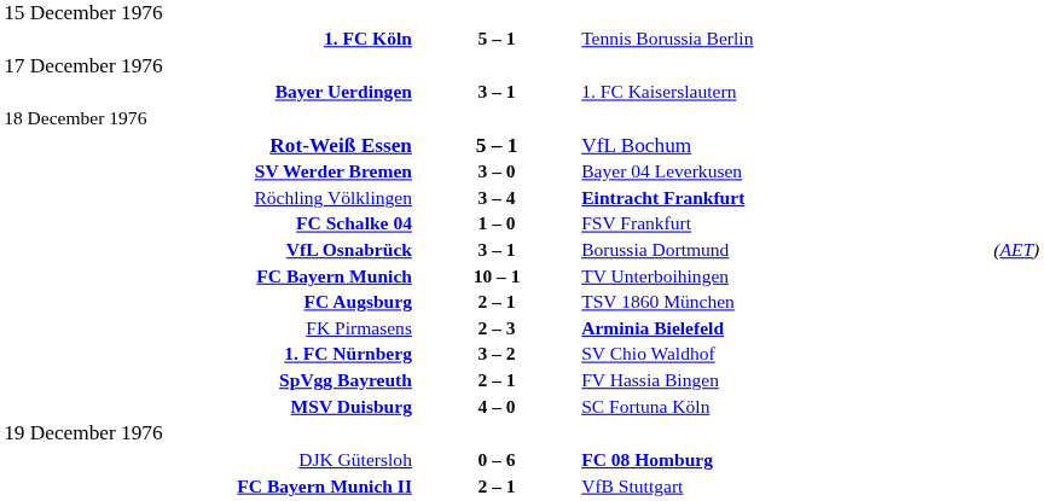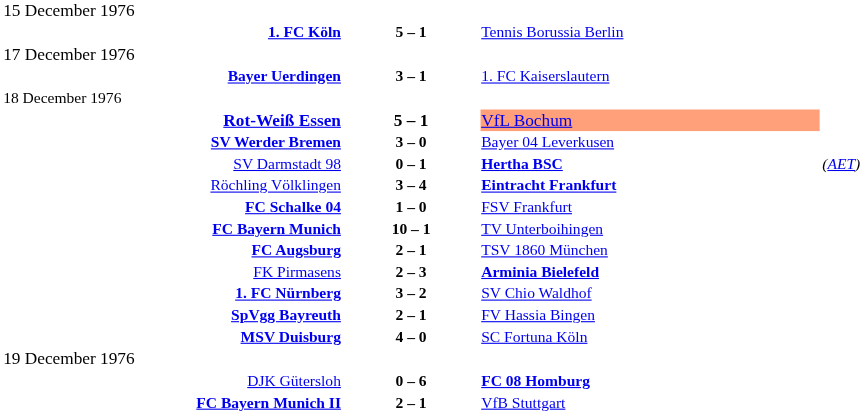 <table width=100% cellspacing=1>
 <tr>
 <th width=25%></th>
 <th width=10%></th>
 <th width=25%></th>
 <th></th>
 </tr>
 <tr>
 <td>15 December 1976</td>
 </tr>
 <tr style=font-size:90%>
 <td align=right><strong><a href='#'>1. FC Köln</a></strong></td>
 <td align=center><strong>5 – 1</strong></td>
 <td><a href='#'>Tennis Borussia Berlin</a></td>
 </tr>
 <tr>
 <td>17 December 1976</td>
 </tr>
 <tr style=font-size:90%>
 <td align=right><strong><a href='#'>Bayer Uerdingen</a></strong></td>
 <td align=center><strong>3 – 1</strong></td>
 <td><a href='#'>1. FC Kaiserslautern</a></td>
 </tr>
 <tr style=font-size:90%>
 <td>18 December 1976</td>
 </tr>
 <tr>
 <td align=right><strong><a href='#'>Rot-Weiß Essen</a></strong></td>
 <td align=center><strong>5 – 1</strong></td>
-<td><a href='#'>VfL Bochum</a></td>
+<td style="background: lightsalmon;"><a href='#'>VfL Bochum</a></td>
 </tr>
 <tr style=font-size:90%>
 <td align=right><strong><a href='#'>SV Werder Bremen</a></strong></td>
 <td align=center><strong>3 – 0</strong></td>
 <td><a href='#'>Bayer 04 Leverkusen</a></td>
+</tr>
+<tr style=font-size:90%>
+<td align=right><a href='#'>SV Darmstadt 98</a></td>
+<td align=center><strong>0 – 1</strong></td>
+<td><strong><a href='#'>Hertha BSC</a></strong></td>
+<td><em>(<a href='#'>AET</a>)</em></td>
 </tr>
 <tr style=font-size:90%>
 <td align=right><a href='#'>Röchling Völklingen</a></td>
 <td align=center><strong>3 – 4</strong></td>
 <td><strong><a href='#'>Eintracht Frankfurt</a></strong></td>
 </tr>
 <tr style=font-size:90%>
 <td align=right><strong><a href='#'>FC Schalke 04</a></strong></td>
 <td align=center><strong>1 – 0</strong></td>
 <td><a href='#'>FSV Frankfurt</a></td>
-</tr>
-<tr style=font-size:90%>
-<td align=right><strong><a href='#'>VfL Osnabrück</a></strong></td>
-<td align=center><strong>3 – 1</strong></td>
-<td><a href='#'>Borussia Dortmund</a></td>
-<td><em>(<a href='#'>AET</a>)</em></td>
 </tr>
 <tr style=font-size:90%>
 <td align=right><strong><a href='#'>FC Bayern Munich</a></strong></td>
 <td align=center><strong>10 – 1</strong></td>
 <td><a href='#'>TV Unterboihingen</a></td>
 </tr>
 <tr style=font-size:90%>
 <td align=right><strong><a href='#'>FC Augsburg</a></strong></td>
 <td align=center><strong>2 – 1</strong></td>
 <td><a href='#'>TSV 1860 München</a></td>
 </tr>
 <tr style=font-size:90%>
 <td align=right><a href='#'>FK Pirmasens</a></td>
 <td align=center><strong>2 – 3</strong></td>
 <td><strong><a href='#'>Arminia Bielefeld</a></strong></td>
 </tr>
 <tr style=font-size:90%>
 <td align=right><strong><a href='#'>1. FC Nürnberg</a></strong></td>
 <td align=center><strong>3 – 2</strong></td>
 <td><a href='#'>SV Chio Waldhof</a></td>
 </tr>
 <tr style=font-size:90%>
 <td align=right><strong><a href='#'>SpVgg Bayreuth</a></strong></td>
 <td align=center><strong>2 – 1</strong></td>
 <td><a href='#'>FV Hassia Bingen</a></td>
 </tr>
 <tr style=font-size:90%>
 <td align=right><strong><a href='#'>MSV Duisburg</a></strong></td>
 <td align=center><strong>4 – 0</strong></td>
 <td><a href='#'>SC Fortuna Köln</a></td>
 </tr>
 <tr>
 <td>19 December 1976</td>
 </tr>
 <tr style=font-size:90%>
 <td align=right><a href='#'>DJK Gütersloh</a></td>
 <td align=center><strong>0 – 6</strong></td>
 <td><strong><a href='#'>FC 08 Homburg</a></strong></td>
 </tr>
 <tr style=font-size:90%>
 <td align=right><strong><a href='#'>FC Bayern Munich II</a></strong></td>
 <td align=center><strong>2 – 1</strong></td>
 <td><a href='#'>VfB Stuttgart</a></td>
 </tr>
 </table>
